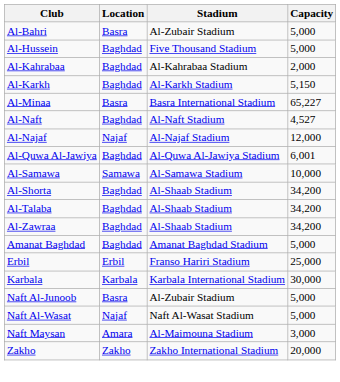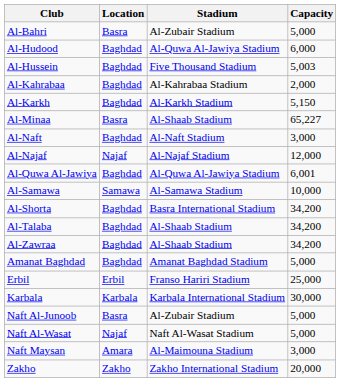 <table class="wikitable sortable">
 <tr>
 <th>Club</th>
 <th>Location</th>
 <th>Stadium</th>
 <th>Capacity</th>
 </tr>
 <tr>
 <td><a href='#'>Al-Bahri</a></td>
 <td><a href='#'>Basra</a></td>
 <td>Al-Zubair Stadium</td>
 <td>5,000</td>
 </tr>
 <tr>
+<td><a href='#'>Al-Hudood</a></td>
+<td><a href='#'>Baghdad</a></td>
+<td><a href='#'>Al-Quwa Al-Jawiya Stadium</a></td>
+<td>6,000</td>
+</tr>
+<tr>
 <td><a href='#'>Al-Hussein</a></td>
 <td><a href='#'>Baghdad</a></td>
 <td><a href='#'>Five Thousand Stadium</a></td>
-<td>5,000</td>
+<td>5,003</td>
 </tr>
 <tr>
 <td><a href='#'>Al-Kahrabaa</a></td>
 <td><a href='#'>Baghdad</a></td>
 <td>Al-Kahrabaa Stadium</td>
 <td>2,000</td>
 </tr>
 <tr>
 <td><a href='#'>Al-Karkh</a></td>
 <td><a href='#'>Baghdad</a></td>
 <td><a href='#'>Al-Karkh Stadium</a></td>
 <td>5,150</td>
 </tr>
 <tr>
 <td><a href='#'>Al-Minaa</a></td>
 <td><a href='#'>Basra</a></td>
-<td><a href='#'>Basra International Stadium</a></td>
+<td><a href='#'>Al-Shaab Stadium</a></td>
 <td>65,227</td>
 </tr>
 <tr>
 <td><a href='#'>Al-Naft</a></td>
 <td><a href='#'>Baghdad</a></td>
 <td><a href='#'>Al-Naft Stadium</a></td>
-<td>4,527</td>
+<td>3,000</td>
 </tr>
 <tr>
 <td><a href='#'>Al-Najaf</a></td>
 <td><a href='#'>Najaf</a></td>
 <td><a href='#'>Al-Najaf Stadium</a></td>
 <td>12,000</td>
 </tr>
 <tr>
 <td><a href='#'>Al-Quwa Al-Jawiya</a></td>
 <td><a href='#'>Baghdad</a></td>
 <td><a href='#'>Al-Quwa Al-Jawiya Stadium</a></td>
 <td>6,001</td>
 </tr>
 <tr>
 <td><a href='#'>Al-Samawa</a></td>
 <td><a href='#'>Samawa</a></td>
 <td><a href='#'>Al-Samawa Stadium</a></td>
 <td>10,000</td>
 </tr>
 <tr>
 <td><a href='#'>Al-Shorta</a></td>
 <td><a href='#'>Baghdad</a></td>
-<td><a href='#'>Al-Shaab Stadium</a></td>
+<td><a href='#'>Basra International Stadium</a></td>
 <td>34,200</td>
 </tr>
 <tr>
 <td><a href='#'>Al-Talaba</a></td>
 <td><a href='#'>Baghdad</a></td>
 <td><a href='#'>Al-Shaab Stadium</a></td>
 <td>34,200</td>
 </tr>
 <tr>
 <td><a href='#'>Al-Zawraa</a></td>
 <td><a href='#'>Baghdad</a></td>
 <td><a href='#'>Al-Shaab Stadium</a></td>
 <td>34,200</td>
 </tr>
 <tr>
 <td><a href='#'>Amanat Baghdad</a></td>
 <td><a href='#'>Baghdad</a></td>
 <td><a href='#'>Amanat Baghdad Stadium</a></td>
 <td>5,000</td>
 </tr>
 <tr>
 <td><a href='#'>Erbil</a></td>
 <td><a href='#'>Erbil</a></td>
 <td><a href='#'>Franso Hariri Stadium</a></td>
 <td>25,000</td>
 </tr>
 <tr>
 <td><a href='#'>Karbala</a></td>
 <td><a href='#'>Karbala</a></td>
 <td><a href='#'>Karbala International Stadium</a></td>
 <td>30,000</td>
 </tr>
 <tr>
 <td><a href='#'>Naft Al-Junoob</a></td>
 <td><a href='#'>Basra</a></td>
 <td>Al-Zubair Stadium</td>
 <td>5,000</td>
 </tr>
 <tr>
 <td><a href='#'>Naft Al-Wasat</a></td>
 <td><a href='#'>Najaf</a></td>
 <td>Naft Al-Wasat Stadium</td>
 <td>5,000</td>
 </tr>
 <tr>
 <td><a href='#'>Naft Maysan</a></td>
 <td><a href='#'>Amara</a></td>
 <td><a href='#'>Al-Maimouna Stadium</a></td>
 <td>3,000</td>
 </tr>
 <tr>
 <td><a href='#'>Zakho</a></td>
 <td><a href='#'>Zakho</a></td>
 <td><a href='#'>Zakho International Stadium</a></td>
 <td>20,000</td>
 </tr>
 </table>
